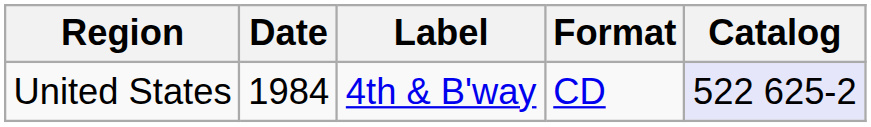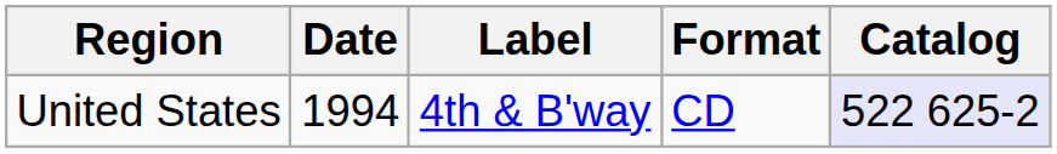 <table class="wikitable">
 <tr>
 <th>Region</th>
 <th>Date</th>
 <th>Label</th>
 <th>Format</th>
 <th>Catalog</th>
 </tr>
 <tr>
 <td>United States</td>
-<td>1984</td>
+<td>1994</td>
 <td><a href='#'>4th & B'way</a></td>
 <td><a href='#'>CD</a></td>
 <td style="background: lavender;">522 625-2</td>
 </tr>
 </table>
